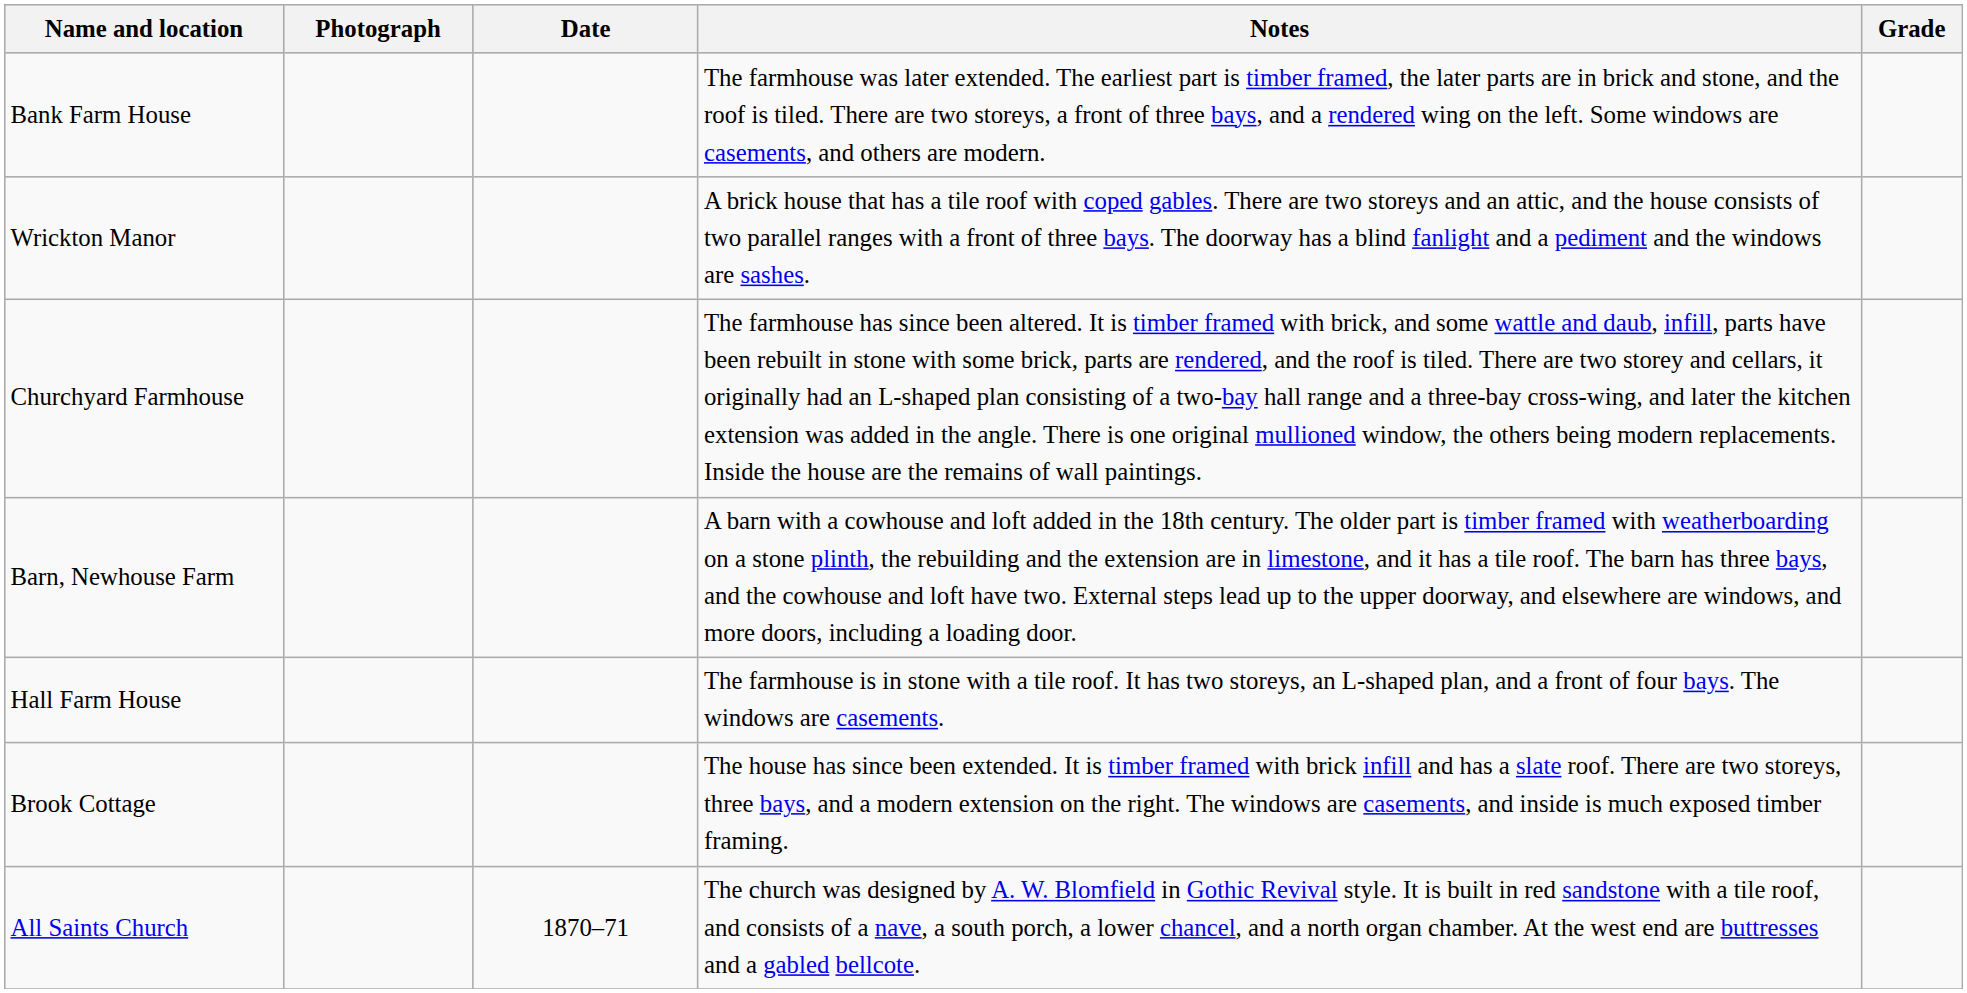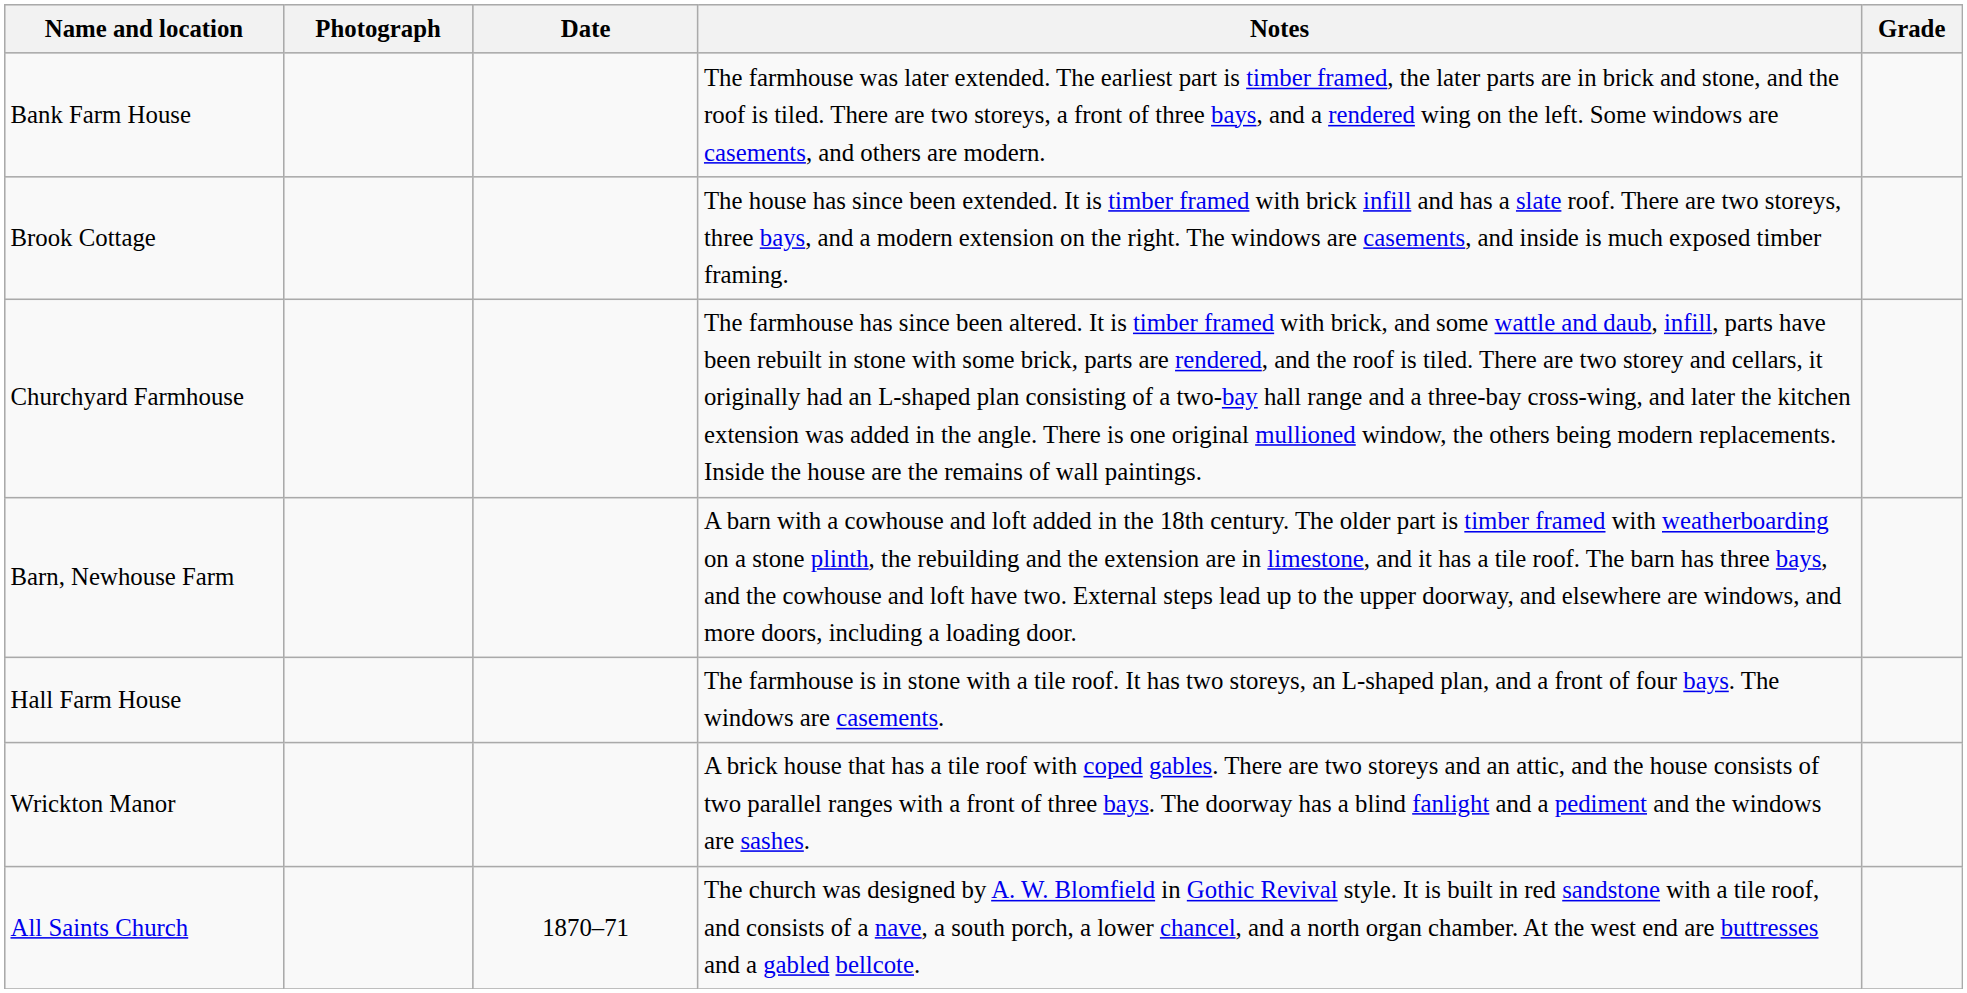 <table class="wikitable sortable plainrowheaders" style="width:100%; border:0; text-align:left; line-height:150%;">
 <tr>
 <th scope="col"  style="width:150px">Name and location</th>
 <th scope="col"  style="width:100px" class="unsortable">Photograph</th>
 <th scope="col"  style="width:120px">Date</th>
 <th scope="col"  style="width:650px" class="unsortable">Notes</th>
 <th scope="col"  style="width:50px">Grade</th>
 </tr>
 <tr>
 <td>Bank Farm House<br><small></small></td>
 <td></td>
 <td align="center"></td>
 <td>The farmhouse was later extended.  The earliest part is <a href='#'>timber framed</a>, the later parts are in brick and stone, and the roof is tiled.  There are two storeys, a front of three <a href='#'>bays</a>, and a <a href='#'>rendered</a> wing on the left.  Some windows are <a href='#'>casements</a>, and others are modern.</td>
 <td align="center" ></td>
 </tr>
 <tr>
-<td>Wrickton Manor<br><small></small></td>
+<td>Brook Cottage<br><small></small></td>
 <td></td>
 <td align="center"></td>
-<td>A brick house that has a tile roof with <a href='#'>coped</a> <a href='#'>gables</a>.  There are two storeys and an attic, and the house consists of two parallel ranges with a front of three <a href='#'>bays</a>.  The doorway has a blind <a href='#'>fanlight</a> and a <a href='#'>pediment</a> and the windows are <a href='#'>sashes</a>.</td>
+<td>The house has since been extended.  It is <a href='#'>timber framed</a> with brick <a href='#'>infill</a> and has a <a href='#'>slate</a> roof.  There are two storeys, three <a href='#'>bays</a>, and a modern extension on the right.  The windows are <a href='#'>casements</a>, and inside is much exposed timber framing.</td>
 <td align="center" ></td>
 </tr>
 <tr>
 <td>Churchyard Farmhouse<br><small></small></td>
 <td></td>
 <td align="center"></td>
 <td>The farmhouse has since been altered.  It is <a href='#'>timber framed</a> with brick, and some <a href='#'>wattle and daub</a>, <a href='#'>infill</a>, parts have been rebuilt in stone with some brick, parts are <a href='#'>rendered</a>, and the roof is tiled.  There are two storey and cellars, it originally had an L-shaped plan consisting of a two-<a href='#'>bay</a> hall range and a three-bay cross-wing, and later the kitchen extension was added in the angle.  There is one original <a href='#'>mullioned</a> window, the others being modern replacements.  Inside the house are the remains of wall paintings.</td>
 <td align="center" ></td>
 </tr>
 <tr>
 <td>Barn, Newhouse Farm<br><small></small></td>
 <td></td>
 <td align="center"></td>
 <td>A barn with a cowhouse and loft added in the 18th century.  The older part is <a href='#'>timber framed</a> with <a href='#'>weatherboarding</a> on a stone <a href='#'>plinth</a>, the rebuilding and the extension are in <a href='#'>limestone</a>, and it has a tile roof.  The barn has three <a href='#'>bays</a>, and the cowhouse and loft have two.  External steps lead up to the upper doorway, and elsewhere are windows, and more doors, including a loading door.</td>
 <td align="center" ></td>
 </tr>
 <tr>
 <td>Hall Farm House<br><small></small></td>
 <td></td>
 <td align="center"></td>
 <td>The farmhouse is in stone with a tile roof.  It has two storeys, an L-shaped plan, and a front of four <a href='#'>bays</a>.  The windows are <a href='#'>casements</a>.</td>
 <td align="center" ></td>
 </tr>
 <tr>
-<td>Brook Cottage<br><small></small></td>
+<td>Wrickton Manor<br><small></small></td>
 <td></td>
 <td align="center"></td>
-<td>The house has since been extended.  It is <a href='#'>timber framed</a> with brick <a href='#'>infill</a> and has a <a href='#'>slate</a> roof.  There are two storeys, three <a href='#'>bays</a>, and a modern extension on the right.  The windows are <a href='#'>casements</a>, and inside is much exposed timber framing.</td>
+<td>A brick house that has a tile roof with <a href='#'>coped</a> <a href='#'>gables</a>.  There are two storeys and an attic, and the house consists of two parallel ranges with a front of three <a href='#'>bays</a>.  The doorway has a blind <a href='#'>fanlight</a> and a <a href='#'>pediment</a> and the windows are <a href='#'>sashes</a>.</td>
 <td align="center" ></td>
 </tr>
 <tr>
 <td><a href='#'>All Saints Church</a><br><small></small></td>
 <td></td>
 <td align="center">1870–71</td>
 <td>The church was designed by <a href='#'>A. W. Blomfield</a> in <a href='#'>Gothic Revival</a> style.  It is built in red <a href='#'>sandstone</a> with a tile roof, and consists of a <a href='#'>nave</a>, a south porch, a lower <a href='#'>chancel</a>, and a north organ chamber.  At the west end are <a href='#'>buttresses</a> and a <a href='#'>gabled</a> <a href='#'>bellcote</a>.</td>
 <td align="center" ></td>
 </tr>
 <tr>
 </tr>
 </table>
